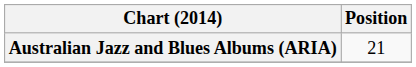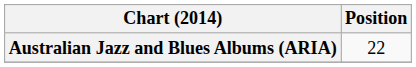 <table class="wikitable sortable plainrowheaders" style="text-align:center">
 <tr>
 <th scope="col">Chart (2014)</th>
 <th scope="col">Position</th>
 </tr>
 <tr>
 <th scope="row">Australian Jazz and Blues Albums (ARIA)</th>
-<td>21</td>
+<td>22</td>
 </tr>
 <tr>
 </tr>
 </table>
